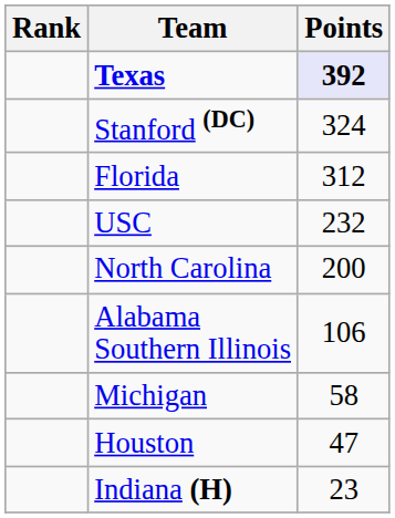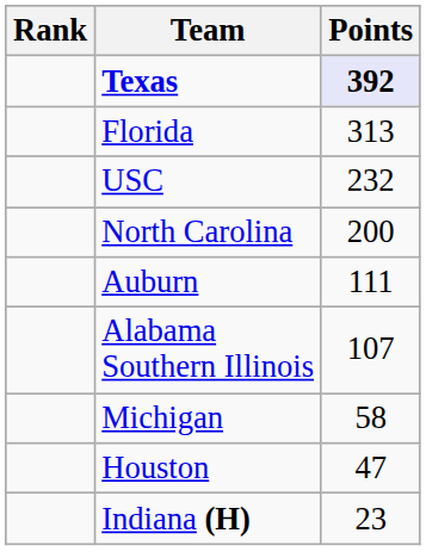 <table class="wikitable sortable" style="text-align:center">
 <tr>
 <th>Rank</th>
 <th>Team</th>
 <th>Points</th>
 </tr>
 <tr>
 <td></td>
 <td align=left><strong><a href='#'>Texas</a> </strong></td>
 <td style="background: lavender;"><strong>392</strong></td>
 </tr>
 <tr>
 <td></td>
-<td align=left><a href='#'>Stanford</a>  <strong><sup>(DC)</sup></strong></td>
-<td>324</td>
-</tr>
-<tr>
-<td></td>
 <td align=left><a href='#'>Florida</a></td>
-<td>312</td>
+<td>313</td>
 </tr>
 <tr>
 <td></td>
 <td align=left><a href='#'>USC</a></td>
 <td>232</td>
 </tr>
 <tr>
 <td></td>
 <td align=left><a href='#'>North Carolina</a></td>
 <td>200</td>
 </tr>
 <tr>
 <td></td>
+<td align=left><a href='#'>Auburn</a></td>
+<td>111</td>
+</tr>
+<tr>
+<td></td>
 <td align=left><a href='#'>Alabama</a><br><a href='#'>Southern Illinois</a></td>
-<td>106</td>
+<td>107</td>
 </tr>
 <tr>
 <td></td>
 <td align=left><a href='#'>Michigan</a></td>
 <td>58</td>
 </tr>
 <tr>
 <td></td>
 <td align=left><a href='#'>Houston</a></td>
 <td>47</td>
 </tr>
 <tr>
 <td></td>
 <td align=left><a href='#'>Indiana</a> <strong>(H)</strong></td>
 <td>23</td>
 </tr>
 </table>
